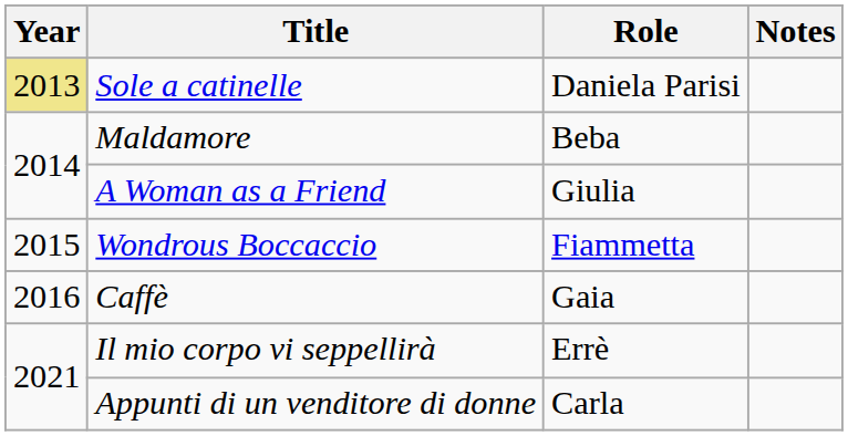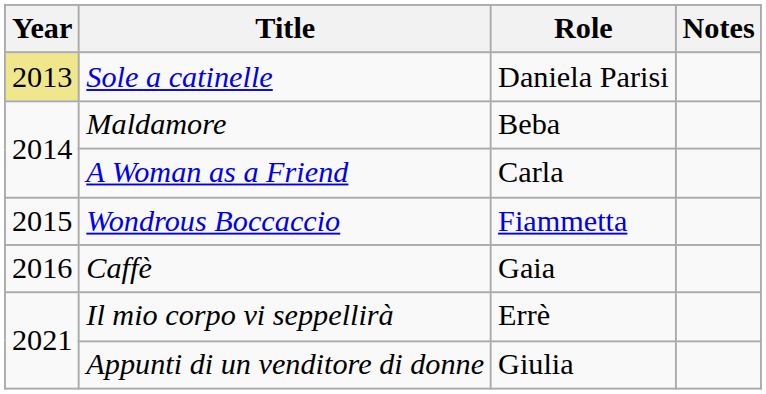 <table class="wikitable sortable">
 <tr>
 <th>Year</th>
 <th>Title</th>
 <th>Role</th>
 <th class="unsortable">Notes</th>
 </tr>
 <tr>
 <td style="background: khaki;">2013</td>
 <td><em><a href='#'>Sole a catinelle</a></em></td>
 <td>Daniela Parisi</td>
 <td></td>
 </tr>
 <tr>
 <td rowspan="2">2014</td>
 <td><em>Maldamore</em></td>
 <td>Beba</td>
 <td></td>
 </tr>
 <tr>
 <td><em><a href='#'>A Woman as a Friend</a></em></td>
-<td>Giulia</td>
+<td>Carla</td>
 <td></td>
 </tr>
 <tr>
 <td>2015</td>
 <td><em><a href='#'>Wondrous Boccaccio</a></em></td>
 <td><a href='#'>Fiammetta</a></td>
 <td></td>
 </tr>
 <tr>
 <td>2016</td>
 <td><em>Caffè</em></td>
 <td>Gaia</td>
 <td></td>
 </tr>
 <tr>
 <td rowspan="2">2021</td>
 <td><em>Il mio corpo vi seppellirà</em></td>
 <td>Errè</td>
 <td></td>
 </tr>
 <tr>
 <td><em>Appunti di un venditore di donne</em></td>
-<td>Carla</td>
+<td>Giulia</td>
 <td></td>
 </tr>
 </table>
